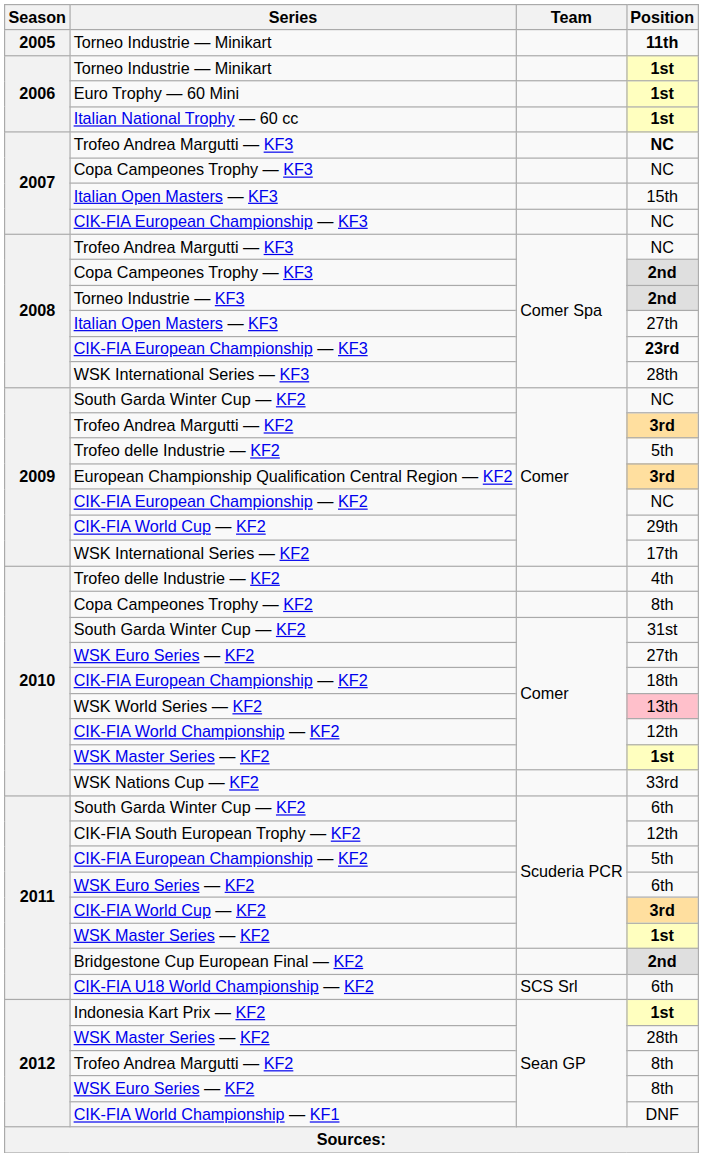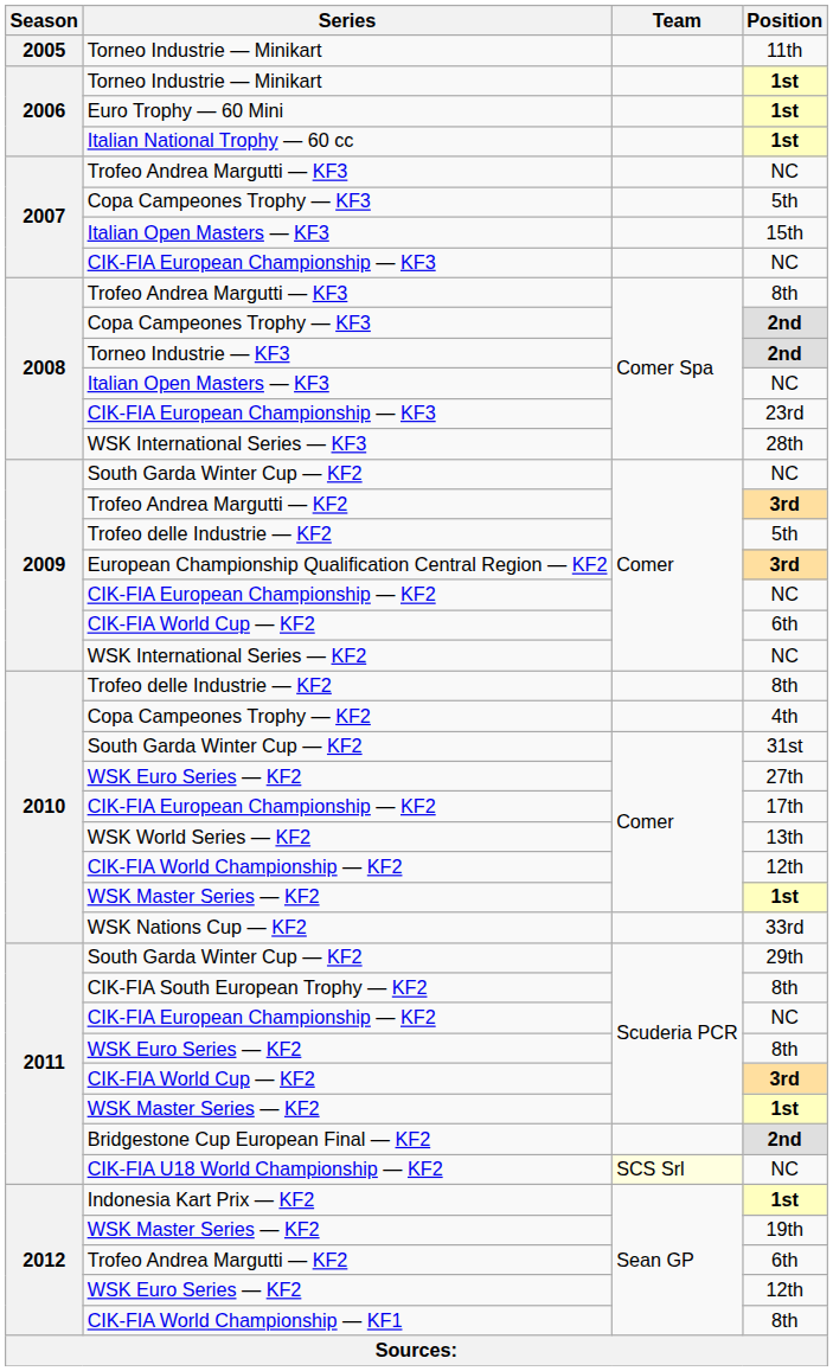 <table class="wikitable" style="font-size: 85%; text-align:center">
 <tr>
 <th>Season</th>
 <th>Series</th>
 <th>Team</th>
 <th>Position</th>
 </tr>
 <tr>
 <th>2005</th>
 <td align="left">Torneo Industrie — Minikart</td>
 <td align="left"></td>
-<td><strong>11th</strong></td>
+<td>11th</td>
 </tr>
 <tr>
 <th rowspan="3">2006</th>
 <td align="left">Torneo Industrie — Minikart</td>
 <td align="left"></td>
 <td style="background:#FFFFBF;"><strong>1st</strong></td>
 </tr>
 <tr>
 <td align="left">Euro Trophy — 60 Mini</td>
 <td align="left"></td>
 <td style="background:#FFFFBF;"><strong>1st</strong></td>
 </tr>
 <tr>
 <td align="left"><a href='#'>Italian National Trophy</a> — 60 cc</td>
 <td align="left"></td>
 <td style="background:#FFFFBF;"><strong>1st</strong></td>
 </tr>
 <tr>
 <th rowspan="4">2007</th>
 <td align="left">Trofeo Andrea Margutti — <a href='#'>KF3</a></td>
 <td align="left"></td>
-<td><strong>NC</strong></td>
+<td>NC</td>
 </tr>
 <tr>
 <td align="left">Copa Campeones Trophy — <a href='#'>KF3</a></td>
 <td align="left"></td>
-<td>NC</td>
+<td>5th</td>
 </tr>
 <tr>
 <td align="left"><a href='#'>Italian Open Masters</a> — <a href='#'>KF3</a></td>
 <td align="left"></td>
 <td>15th</td>
 </tr>
 <tr>
 <td align="left"><a href='#'>CIK-FIA European Championship</a> — <a href='#'>KF3</a></td>
 <td align="left"></td>
 <td>NC</td>
 </tr>
 <tr>
 <th rowspan="6">2008</th>
 <td align="left">Trofeo Andrea Margutti — <a href='#'>KF3</a></td>
 <td rowspan="6"  align="left">Comer Spa</td>
-<td>NC</td>
+<td>8th</td>
 </tr>
 <tr>
 <td align="left">Copa Campeones Trophy — <a href='#'>KF3</a></td>
 <td style="background:#DFDFDF;"><strong>2nd</strong></td>
 </tr>
 <tr>
 <td align="left">Torneo Industrie — <a href='#'>KF3</a></td>
 <td style="background:#DFDFDF;"><strong>2nd</strong></td>
 </tr>
 <tr>
 <td align="left"><a href='#'>Italian Open Masters</a> — <a href='#'>KF3</a></td>
-<td>27th</td>
+<td>NC</td>
 </tr>
 <tr>
 <td align="left"><a href='#'>CIK-FIA European Championship</a> — <a href='#'>KF3</a></td>
-<td><strong>23rd</strong></td>
+<td>23rd</td>
 </tr>
 <tr>
 <td align="left">WSK International Series — <a href='#'>KF3</a></td>
 <td>28th</td>
 </tr>
 <tr>
 <th rowspan="7">2009</th>
 <td align="left">South Garda Winter Cup — <a href='#'>KF2</a></td>
 <td rowspan="7"  align="left">Comer</td>
 <td>NC</td>
 </tr>
 <tr>
 <td align="left">Trofeo Andrea Margutti — <a href='#'>KF2</a></td>
 <td style="background:#FFDF9F;"><strong>3rd</strong></td>
 </tr>
 <tr>
 <td align="left">Trofeo delle Industrie — <a href='#'>KF2</a></td>
 <td>5th</td>
 </tr>
 <tr>
 <td align="left">European Championship Qualification Central Region — <a href='#'>KF2</a></td>
 <td style="background:#FFDF9F;"><strong>3rd</strong></td>
 </tr>
 <tr>
 <td align="left"><a href='#'>CIK-FIA European Championship</a> — <a href='#'>KF2</a></td>
 <td>NC</td>
 </tr>
 <tr>
 <td align="left"><a href='#'>CIK-FIA World Cup</a> — <a href='#'>KF2</a></td>
-<td>29th</td>
+<td>6th</td>
 </tr>
 <tr>
 <td align="left">WSK International Series — <a href='#'>KF2</a></td>
-<td>17th</td>
+<td>NC</td>
 </tr>
 <tr>
 <th rowspan="9">2010</th>
 <td align="left">Trofeo delle Industrie — <a href='#'>KF2</a></td>
 <td align="left"></td>
-<td>4th</td>
+<td>8th</td>
 </tr>
 <tr>
 <td align="left">Copa Campeones Trophy — <a href='#'>KF2</a></td>
 <td align="left"></td>
-<td>8th</td>
+<td>4th</td>
 </tr>
 <tr>
 <td align="left">South Garda Winter Cup — <a href='#'>KF2</a></td>
 <td rowspan="6"  align="left">Comer</td>
 <td>31st</td>
 </tr>
 <tr>
 <td align="left"><a href='#'>WSK Euro Series</a> — <a href='#'>KF2</a></td>
 <td>27th</td>
 </tr>
 <tr>
 <td align="left"><a href='#'>CIK-FIA European Championship</a> — <a href='#'>KF2</a></td>
-<td>18th</td>
+<td>17th</td>
 </tr>
 <tr>
 <td align="left">WSK World Series — <a href='#'>KF2</a></td>
-<td style="background: pink;">13th</td>
+<td>13th</td>
 </tr>
 <tr>
 <td align="left"><a href='#'>CIK-FIA World Championship</a> — <a href='#'>KF2</a></td>
 <td>12th</td>
 </tr>
 <tr>
 <td align="left"><a href='#'>WSK Master Series</a> — <a href='#'>KF2</a></td>
 <td style="background:#FFFFBF;"><strong>1st</strong></td>
 </tr>
 <tr>
 <td align="left">WSK Nations Cup — <a href='#'>KF2</a></td>
 <td align="left"></td>
 <td>33rd</td>
 </tr>
 <tr>
 <th rowspan="8">2011</th>
 <td align="left">South Garda Winter Cup — <a href='#'>KF2</a></td>
 <td rowspan="6"  align="left">Scuderia PCR</td>
-<td>6th</td>
+<td>29th</td>
 </tr>
 <tr>
 <td align="left">CIK-FIA South European Trophy — <a href='#'>KF2</a></td>
-<td>12th</td>
+<td>8th</td>
 </tr>
 <tr>
 <td align="left"><a href='#'>CIK-FIA European Championship</a> — <a href='#'>KF2</a></td>
-<td>5th</td>
+<td>NC</td>
 </tr>
 <tr>
 <td align="left"><a href='#'>WSK Euro Series</a> — <a href='#'>KF2</a></td>
-<td>6th</td>
+<td>8th</td>
 </tr>
 <tr>
 <td align="left"><a href='#'>CIK-FIA World Cup</a> — <a href='#'>KF2</a></td>
 <td style="background:#FFDF9F;"><strong>3rd</strong></td>
 </tr>
 <tr>
 <td align="left"><a href='#'>WSK Master Series</a> — <a href='#'>KF2</a></td>
 <td style="background:#FFFFBF;"><strong>1st</strong></td>
 </tr>
 <tr>
 <td align="left">Bridgestone Cup European Final — <a href='#'>KF2</a></td>
 <td align="left"></td>
 <td style="background:#DFDFDF;"><strong>2nd</strong></td>
 </tr>
 <tr>
 <td align="left"><a href='#'>CIK-FIA U18 World Championship</a> — <a href='#'>KF2</a></td>
-<td align="left">SCS Srl</td>
-<td>6th</td>
+<td align="left" style="background: lightyellow;">SCS Srl</td>
+<td>NC</td>
 </tr>
 <tr>
 <th rowspan="5">2012</th>
 <td align="left">Indonesia Kart Prix — <a href='#'>KF2</a></td>
 <td rowspan="5"  align="left">Sean GP</td>
 <td style="background:#FFFFBF;"><strong>1st</strong></td>
 </tr>
 <tr>
 <td align="left"><a href='#'>WSK Master Series</a> — <a href='#'>KF2</a></td>
-<td>28th</td>
+<td>19th</td>
 </tr>
 <tr>
 <td align="left">Trofeo Andrea Margutti — <a href='#'>KF2</a></td>
-<td>8th</td>
+<td>6th</td>
 </tr>
 <tr>
 <td align="left"><a href='#'>WSK Euro Series</a> — <a href='#'>KF2</a></td>
-<td>8th</td>
+<td>12th</td>
 </tr>
 <tr>
 <td align="left"><a href='#'>CIK-FIA World Championship</a> — <a href='#'>KF1</a></td>
-<td>DNF</td>
+<td>8th</td>
 </tr>
 <tr>
 <th colspan="4">Sources:</th>
 </tr>
 </table>
